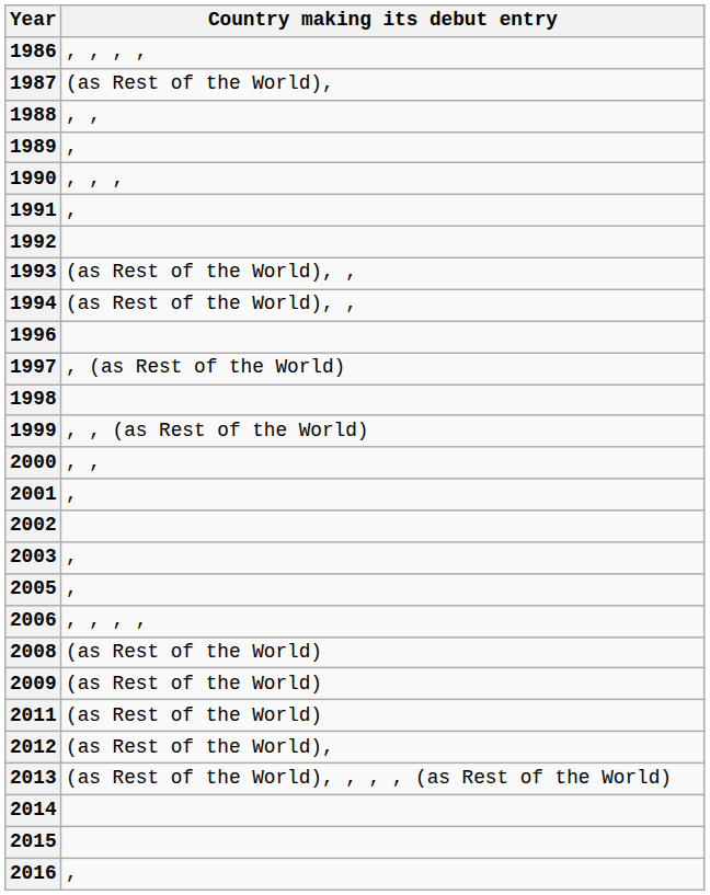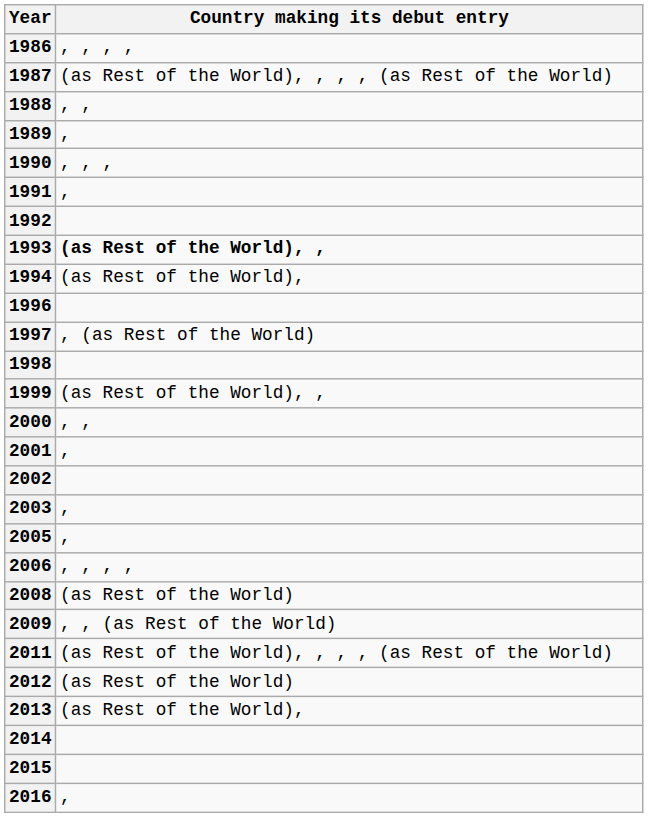 <table class="wikitable" style="font-size:94%">
 <tr>
 <th scope="col" width=8%>Year</th>
 <th>Country making its debut entry</th>
 </tr>
 <tr>
 <th scope="row" valign="top">1986</th>
 <td>, , , , </td>
 </tr>
 <tr>
 <th scope="row" valign="top">1987</th>
-<td> (as Rest of the World), </td>
+<td> (as Rest of the World), , , ,  (as Rest of the World)</td>
 </tr>
 <tr>
 <th scope="row" valign="top">1988</th>
 <td>, , </td>
 </tr>
 <tr>
 <th scope="row" valign="top">1989</th>
 <td>, </td>
 </tr>
 <tr>
 <th scope="row" valign="top">1990</th>
 <td>, , , </td>
 </tr>
 <tr>
 <th scope="row" valign="top">1991</th>
 <td>, </td>
 </tr>
 <tr>
 <th scope="row" valign="top">1992</th>
 <td></td>
 </tr>
 <tr>
 <th scope="row" valign="top">1993</th>
-<td> (as Rest of the World), , </td>
+<td><strong> (as Rest of the World), , </strong></td>
 </tr>
 <tr>
 <th scope="row" valign="top">1994</th>
-<td> (as Rest of the World), , </td>
+<td> (as Rest of the World), </td>
 </tr>
 <tr>
 <th scope="row" valign="top">1996</th>
 <td></td>
 </tr>
 <tr>
 <th scope="row" valign="top">1997</th>
 <td>,  (as Rest of the World)</td>
 </tr>
 <tr>
 <th scope="row" valign="top">1998</th>
 <td></td>
 </tr>
 <tr>
 <th scope="row" valign="top">1999</th>
-<td>, ,  (as Rest of the World)</td>
+<td> (as Rest of the World), , </td>
 </tr>
 <tr>
 <th scope="row" valign="top">2000</th>
 <td>, , </td>
 </tr>
 <tr>
 <th scope="row" valign="top">2001</th>
 <td>, </td>
 </tr>
 <tr>
 <th scope="row" valign="top">2002</th>
 <td></td>
 </tr>
 <tr>
 <th scope="row" valign="top">2003</th>
 <td>, </td>
 </tr>
 <tr>
 <th scope="row" valign="top">2005</th>
 <td>, </td>
 </tr>
 <tr>
 <th scope="row" valign="top">2006</th>
 <td>, , , , </td>
 </tr>
 <tr>
 <th scope="row" valign="top">2008</th>
 <td> (as Rest of the World)</td>
 </tr>
 <tr>
 <th scope="row" valign="top">2009</th>
+<td>, ,  (as Rest of the World)</td>
+</tr>
+<tr>
+<th scope="row" valign="top">2011</th>
+<td> (as Rest of the World), , , ,  (as Rest of the World)</td>
+</tr>
+<tr>
+<th scope="row" valign="top">2012</th>
 <td> (as Rest of the World)</td>
 </tr>
 <tr>
-<th scope="row" valign="top">2011</th>
-<td> (as Rest of the World)</td>
-</tr>
-<tr>
-<th scope="row" valign="top">2012</th>
+<th scope="row" valign="top">2013</th>
 <td> (as Rest of the World), </td>
-</tr>
-<tr>
-<th scope="row" valign="top">2013</th>
-<td> (as Rest of the World), , , ,  (as Rest of the World)</td>
 </tr>
 <tr>
 <th scope="row" valign="top">2014</th>
 <td></td>
 </tr>
 <tr>
 <th scope="row" valign="top">2015</th>
 <td></td>
 </tr>
 <tr>
 <th scope="row" valign="top">2016</th>
 <td>, </td>
 </tr>
 </table>
